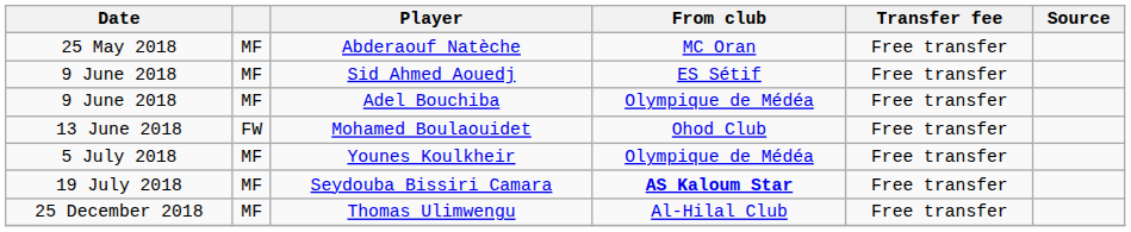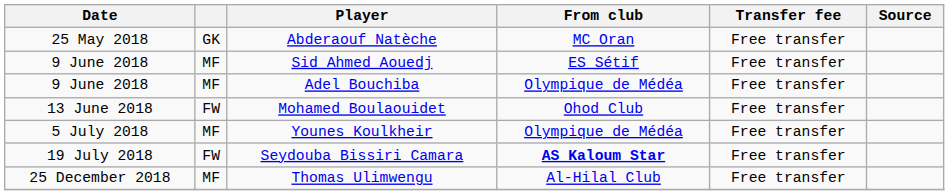 <table class="wikitable sortable" style="width:80%; text-align:center; font-size:85%; text-align:centre;">
 <tr>
 <th>Date</th>
 <th></th>
 <th>Player</th>
 <th>From club</th>
 <th>Transfer fee</th>
 <th>Source</th>
 </tr>
 <tr>
 <td>25 May 2018</td>
-<td>MF</td>
+<td>GK</td>
 <td> <a href='#'>Abderaouf Natèche</a></td>
 <td><a href='#'>MC Oran</a></td>
 <td>Free transfer</td>
 <td></td>
 </tr>
 <tr>
 <td>9 June 2018</td>
 <td>MF</td>
 <td> <a href='#'>Sid Ahmed Aouedj</a></td>
 <td><a href='#'>ES Sétif</a></td>
 <td>Free transfer</td>
 <td></td>
 </tr>
 <tr>
 <td>9 June 2018</td>
 <td>MF</td>
 <td> <a href='#'>Adel Bouchiba</a></td>
 <td><a href='#'>Olympique de Médéa</a></td>
 <td>Free transfer</td>
 <td></td>
 </tr>
 <tr>
 <td>13 June 2018</td>
 <td>FW</td>
 <td> <a href='#'>Mohamed Boulaouidet</a></td>
 <td> <a href='#'>Ohod Club</a></td>
 <td>Free transfer</td>
 <td></td>
 </tr>
 <tr>
 <td>5 July 2018</td>
 <td>MF</td>
 <td> <a href='#'>Younes Koulkheir</a></td>
 <td><a href='#'>Olympique de Médéa</a></td>
 <td>Free transfer</td>
 <td></td>
 </tr>
 <tr>
 <td>19 July 2018</td>
-<td>MF</td>
+<td>FW</td>
 <td> <a href='#'>Seydouba Bissiri Camara</a></td>
 <td><strong> <a href='#'>AS Kaloum Star</a></strong></td>
 <td>Free transfer</td>
 <td></td>
 </tr>
 <tr>
 <td>25 December 2018</td>
 <td>MF</td>
 <td> <a href='#'>Thomas Ulimwengu</a></td>
 <td> <a href='#'>Al-Hilal Club</a></td>
 <td>Free transfer</td>
 <td></td>
 </tr>
 <tr>
 </tr>
 </table>
